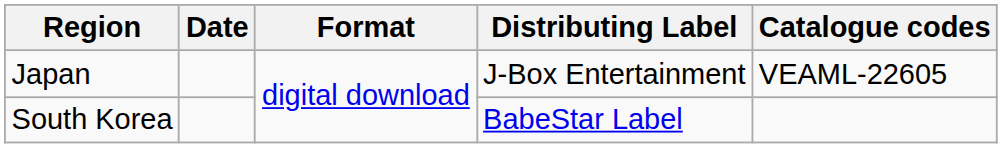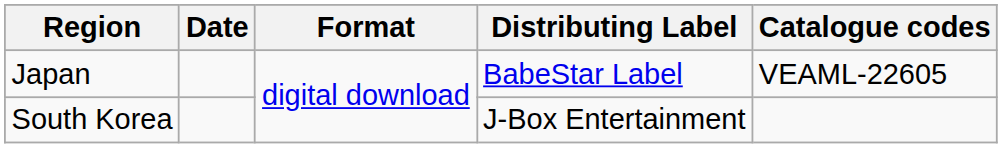 <table class="wikitable">
 <tr>
 <th>Region</th>
 <th>Date</th>
 <th>Format</th>
 <th>Distributing Label</th>
 <th>Catalogue codes</th>
 </tr>
 <tr>
 <td>Japan</td>
 <td></td>
 <td rowspan="2"><a href='#'>digital download</a></td>
-<td>J-Box Entertainment</td>
+<td><a href='#'>BabeStar Label</a></td>
 <td>VEAML-22605</td>
 </tr>
 <tr>
 <td>South Korea</td>
 <td></td>
-<td><a href='#'>BabeStar Label</a></td>
+<td>J-Box Entertainment</td>
 <td></td>
 </tr>
 </table>
